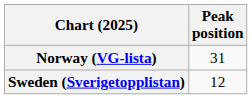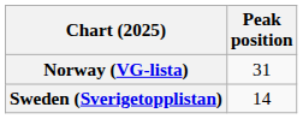 <table class="wikitable sortable plainrowheaders" style="text-align:center">
 <tr>
 <th scope="col">Chart (2025)</th>
 <th scope="col">Peak<br>position</th>
 </tr>
 <tr>
 <th scope="row">Norway (<a href='#'>VG-lista</a>)</th>
 <td>31</td>
 </tr>
 <tr>
 <th scope="row">Sweden (<a href='#'>Sverigetopplistan</a>)</th>
-<td>12</td>
+<td>14</td>
 </tr>
 </table>
